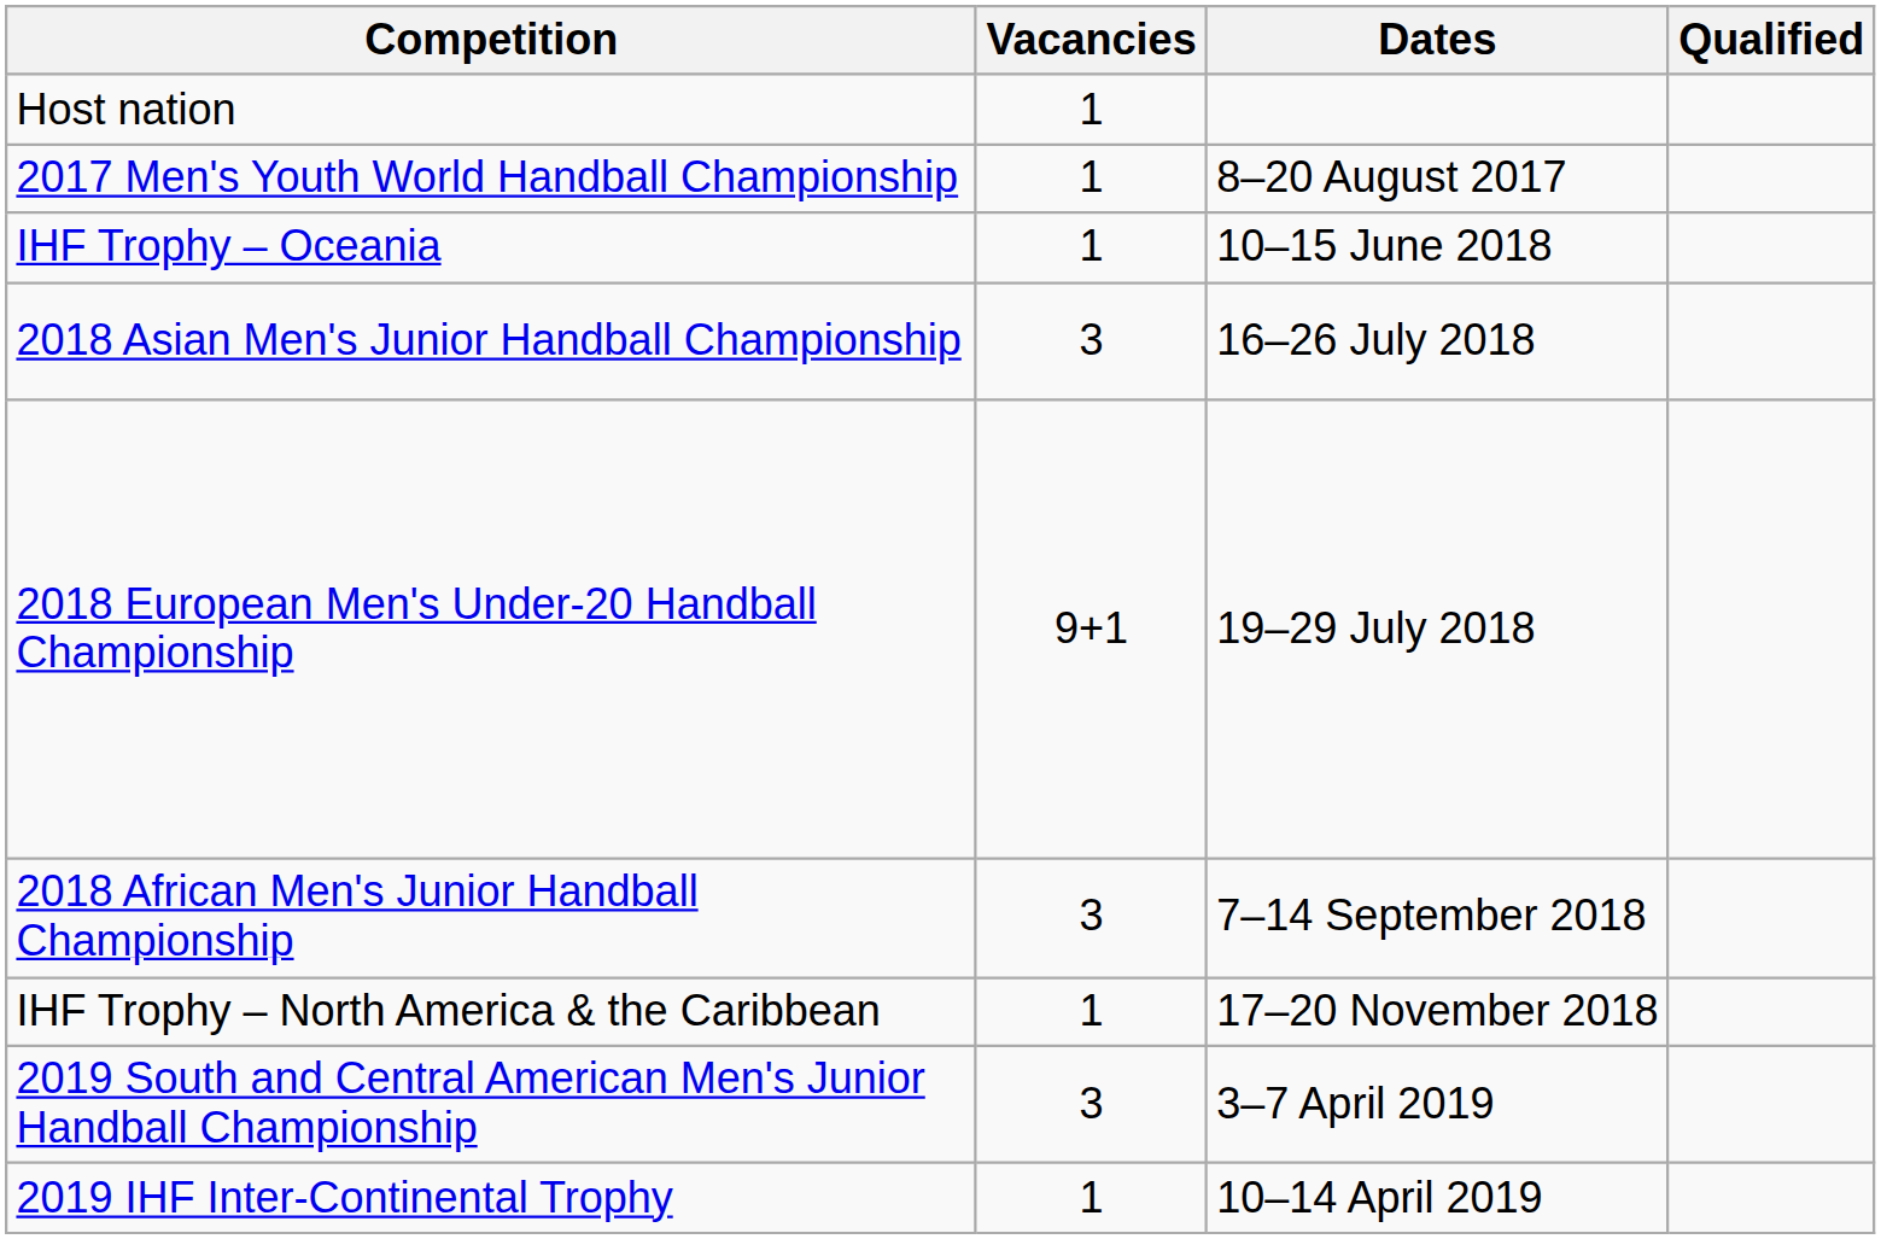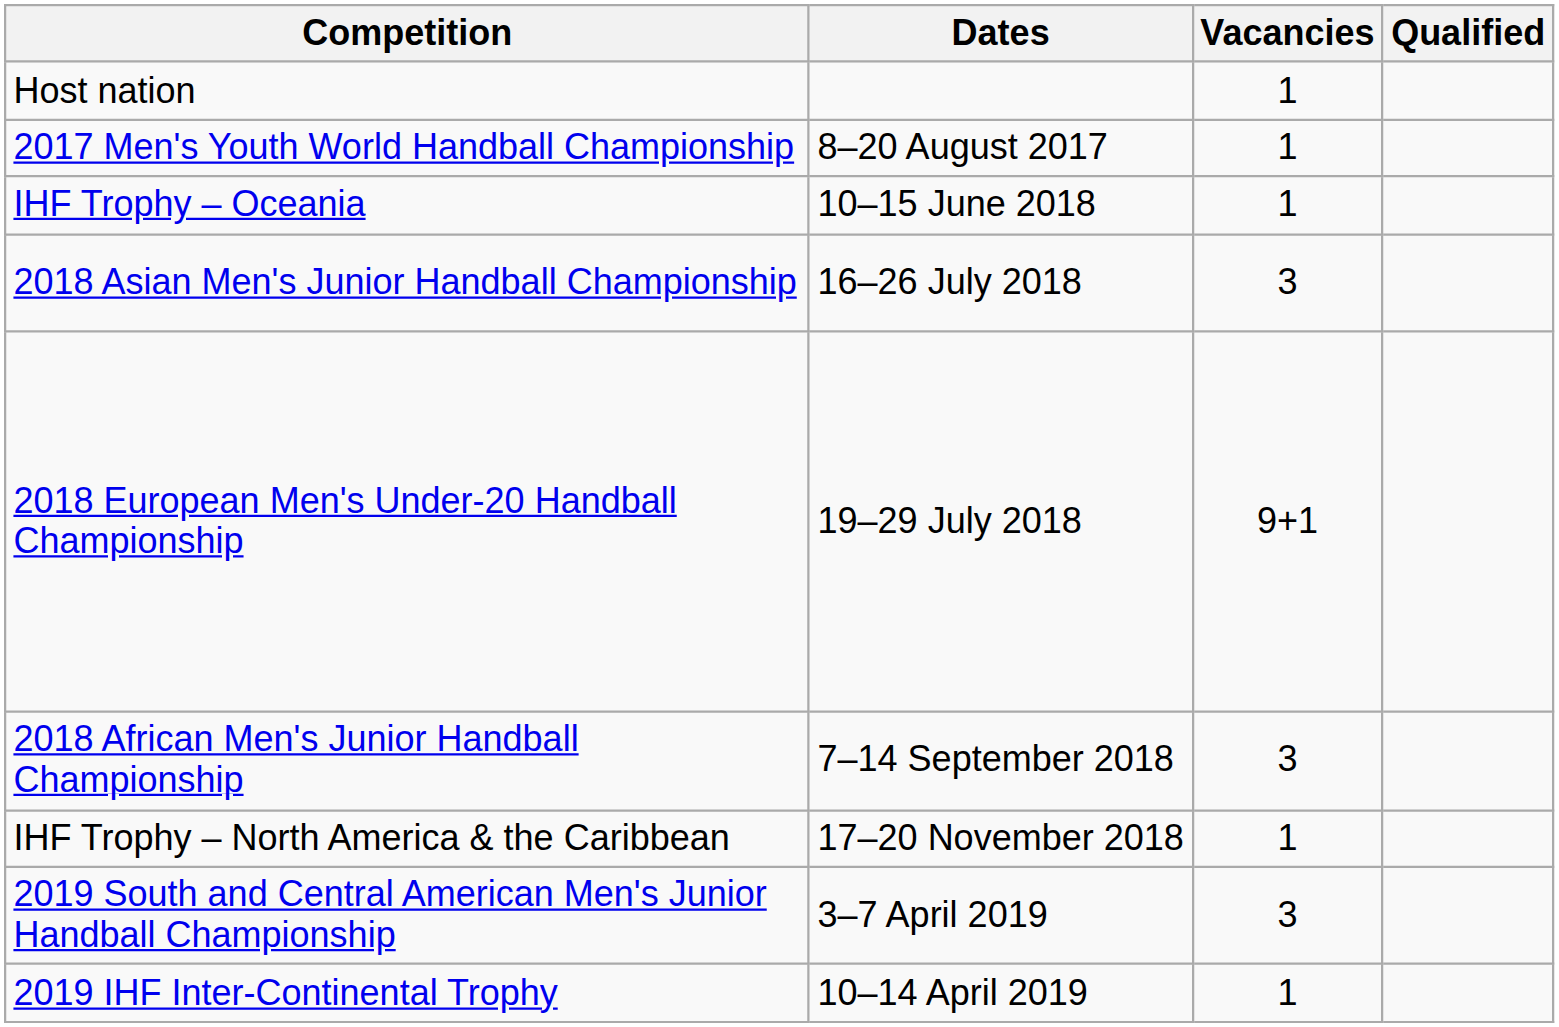 <table class="wikitable">
 <tr>
 <th width=350>Competition</th>
+<th>Dates</th>
 <th>Vacancies</th>
-<th>Dates</th>
 <th>Qualified</th>
 </tr>
 <tr>
 <td>Host nation</td>
+<td></td>
 <td align="center">1</td>
-<td></td>
 <td></td>
 </tr>
 <tr>
 <td><a href='#'>2017 Men's Youth World Handball Championship</a></td>
+<td>8–20 August 2017</td>
 <td align="center">1</td>
-<td>8–20 August 2017</td>
 <td></td>
 </tr>
 <tr>
 <td><a href='#'>IHF Trophy – Oceania</a></td>
+<td>10–15 June 2018</td>
 <td align="center">1</td>
-<td>10–15 June 2018</td>
 <td></td>
 </tr>
 <tr>
 <td><a href='#'>2018 Asian Men's Junior Handball Championship</a></td>
+<td>16–26 July 2018</td>
 <td align="center">3</td>
-<td>16–26 July 2018</td>
 <td><br><br></td>
 </tr>
 <tr>
 <td><a href='#'>2018 European Men's Under-20 Handball Championship</a></td>
+<td>19–29 July 2018</td>
 <td align="center">9+1</td>
-<td>19–29 July 2018</td>
 <td><br><br><br><br><br><br><br><br><br></td>
 </tr>
 <tr>
 <td><a href='#'>2018 African Men's Junior Handball Championship</a></td>
+<td>7–14 September 2018</td>
 <td align="center">3</td>
-<td>7–14 September 2018</td>
 <td><br><br></td>
 </tr>
 <tr>
 <td>IHF Trophy – North America & the Caribbean</td>
+<td>17–20 November 2018</td>
 <td align="center">1</td>
-<td>17–20 November 2018</td>
 <td></td>
 </tr>
 <tr>
 <td><a href='#'>2019 South and Central American Men's Junior Handball Championship</a></td>
+<td>3–7 April 2019</td>
 <td align="center">3</td>
-<td>3–7 April 2019</td>
 <td><br><br></td>
 </tr>
 <tr>
 <td><a href='#'>2019 IHF Inter-Continental Trophy</a></td>
+<td>10–14 April 2019</td>
 <td align="center">1</td>
-<td>10–14 April 2019</td>
 <td></td>
 </tr>
 </table>
